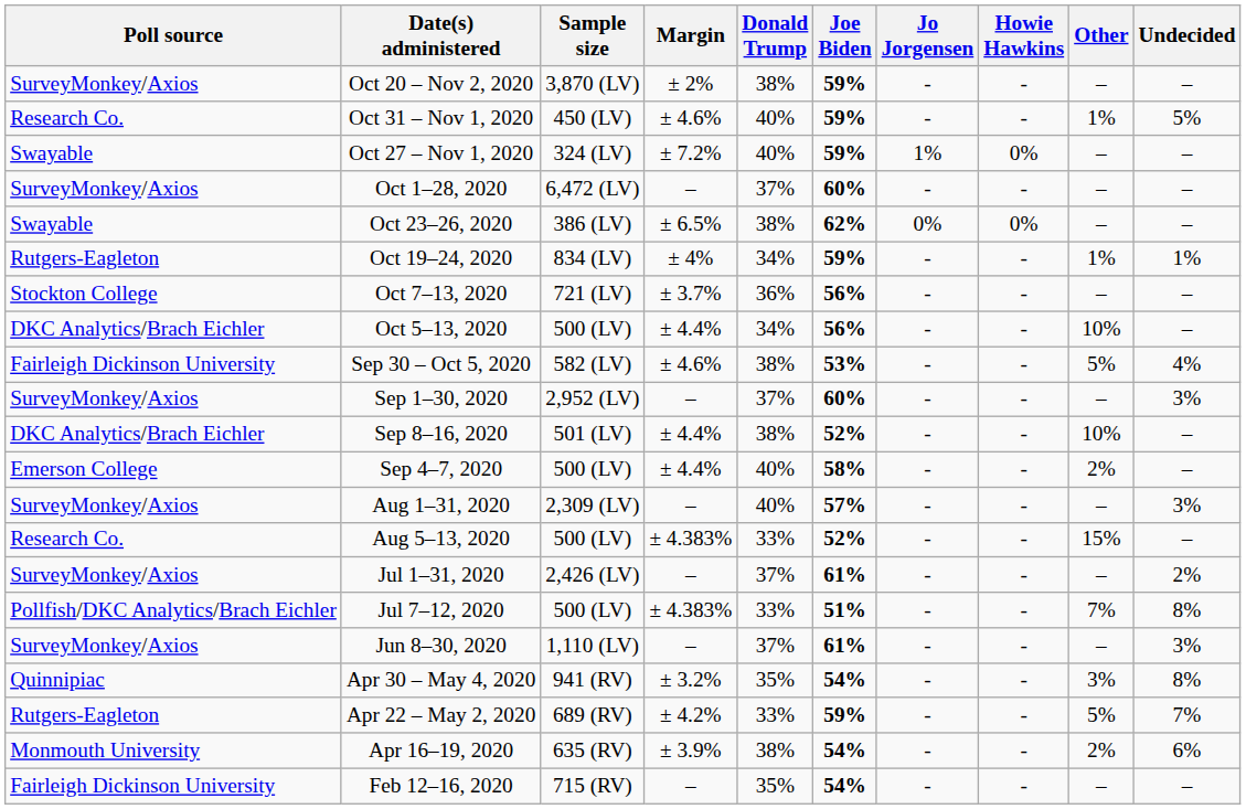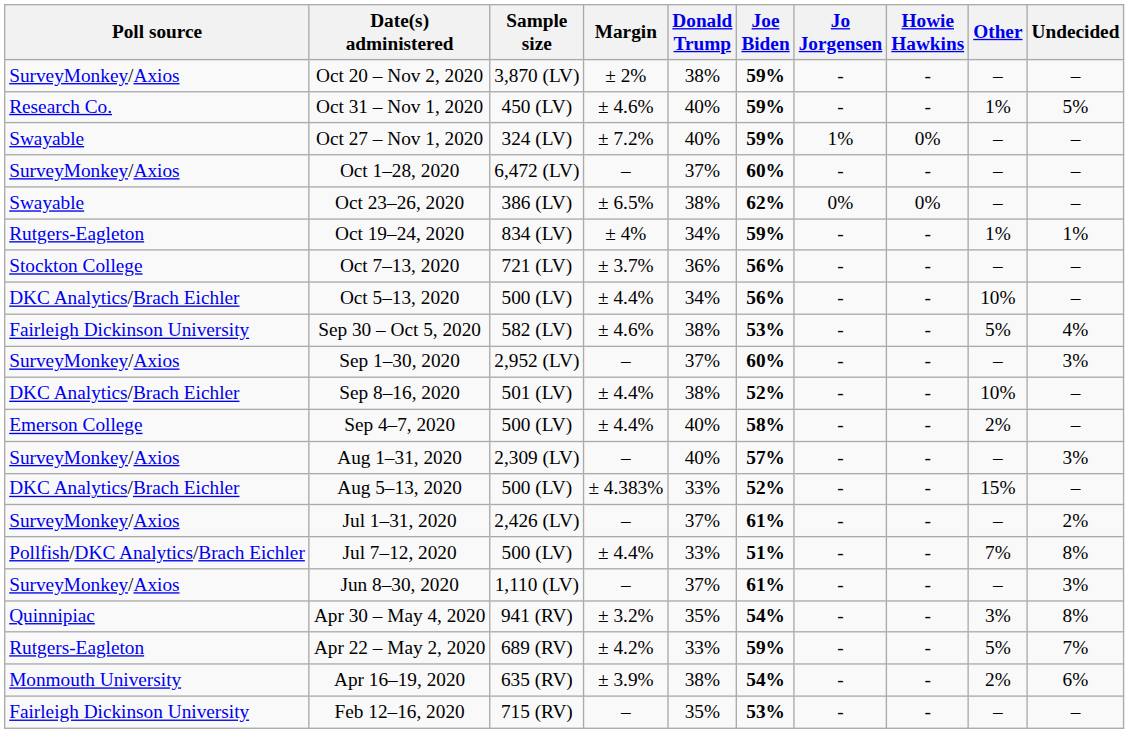 <table class="wikitable sortable" style="text-align:center;font-size:90%;line-height:17px">
 <tr>
 <th>Poll source</th>
 <th>Date(s)<br>administered</th>
 <th>Sample<br>size</th>
 <th>Margin<br></th>
 <th class="unsortable"><a href='#'>Donald<br>Trump</a><br><small></small></th>
 <th class="unsortable"><a href='#'>Joe<br>Biden</a><br><small></small></th>
 <th class="unsortable"><a href='#'>Jo<br>Jorgensen</a><br><small></small></th>
 <th class="unsortable"><a href='#'>Howie<br>Hawkins</a><br><small></small></th>
 <th class="unsortable"><a href='#'>Other</a></th>
 <th class="unsortable">Undecided</th>
 </tr>
 <tr>
 <td style="text-align:left;"><a href='#'>SurveyMonkey</a>/<a href='#'>Axios</a></td>
 <td>Oct 20 – Nov 2, 2020</td>
 <td>3,870 (LV)</td>
 <td>± 2%</td>
 <td>38%</td>
 <td><strong>59%</strong></td>
 <td>-</td>
 <td>-</td>
 <td>–</td>
 <td>–</td>
 </tr>
 <tr>
 <td style="text-align:left;"><a href='#'>Research Co.</a></td>
 <td>Oct 31 – Nov 1, 2020</td>
 <td>450 (LV)</td>
 <td>± 4.6%</td>
 <td>40%</td>
 <td><strong>59%</strong></td>
 <td>-</td>
 <td>-</td>
 <td>1%</td>
 <td>5%</td>
 </tr>
 <tr>
 <td style="text-align:left;"><a href='#'>Swayable</a></td>
 <td>Oct 27 – Nov 1, 2020</td>
 <td>324 (LV)</td>
 <td>± 7.2%</td>
 <td>40%</td>
 <td><strong>59%</strong></td>
 <td>1%</td>
 <td>0%</td>
 <td>–</td>
 <td>–</td>
 </tr>
 <tr>
 <td style="text-align:left;"><a href='#'>SurveyMonkey</a>/<a href='#'>Axios</a></td>
 <td>Oct 1–28, 2020</td>
 <td>6,472 (LV)</td>
 <td>–</td>
 <td>37%</td>
 <td><strong>60%</strong></td>
 <td>-</td>
 <td>-</td>
 <td>–</td>
 <td>–</td>
 </tr>
 <tr>
 <td style="text-align:left;"><a href='#'>Swayable</a></td>
 <td>Oct 23–26, 2020</td>
 <td>386 (LV)</td>
 <td>± 6.5%</td>
 <td>38%</td>
 <td><strong>62%</strong></td>
 <td>0%</td>
 <td>0%</td>
 <td>–</td>
 <td>–</td>
 </tr>
 <tr>
 <td style="text-align:left;"><a href='#'>Rutgers-Eagleton</a></td>
 <td>Oct 19–24, 2020</td>
 <td>834 (LV)</td>
 <td>± 4%</td>
 <td>34%</td>
 <td><strong>59%</strong></td>
 <td>-</td>
 <td>-</td>
 <td>1%</td>
 <td>1%</td>
 </tr>
 <tr>
 <td style="text-align:left;"><a href='#'>Stockton College</a></td>
 <td>Oct 7–13, 2020</td>
 <td>721 (LV)</td>
 <td>± 3.7%</td>
 <td>36%</td>
 <td><strong>56%</strong></td>
 <td>-</td>
 <td>-</td>
 <td>–</td>
 <td>–</td>
 </tr>
 <tr>
 <td style="text-align:left;"><a href='#'>DKC Analytics</a>/<a href='#'>Brach Eichler</a></td>
 <td>Oct 5–13, 2020</td>
 <td>500 (LV)</td>
 <td>± 4.4%</td>
 <td>34%</td>
 <td><strong>56%</strong></td>
 <td>-</td>
 <td>-</td>
 <td>10%</td>
 <td>–</td>
 </tr>
 <tr>
 <td style="text-align:left;"><a href='#'>Fairleigh Dickinson University</a></td>
 <td>Sep 30 – Oct 5, 2020</td>
 <td>582 (LV)</td>
 <td>± 4.6%</td>
 <td>38%</td>
 <td><strong>53%</strong></td>
 <td>-</td>
 <td>-</td>
 <td>5%</td>
 <td>4%</td>
 </tr>
 <tr>
 <td style="text-align:left;"><a href='#'>SurveyMonkey</a>/<a href='#'>Axios</a></td>
 <td>Sep 1–30, 2020</td>
 <td>2,952 (LV)</td>
 <td>–</td>
 <td>37%</td>
 <td><strong>60%</strong></td>
 <td>-</td>
 <td>-</td>
 <td>–</td>
 <td>3%</td>
 </tr>
 <tr>
 <td style="text-align:left;"><a href='#'>DKC Analytics</a>/<a href='#'>Brach Eichler</a></td>
 <td>Sep 8–16, 2020</td>
 <td>501 (LV)</td>
 <td>± 4.4%</td>
 <td>38%</td>
 <td><strong>52%</strong></td>
 <td>-</td>
 <td>-</td>
 <td>10%</td>
 <td>–</td>
 </tr>
 <tr>
 <td style="text-align:left;"><a href='#'>Emerson College</a></td>
 <td>Sep 4–7, 2020</td>
 <td>500 (LV)</td>
 <td>± 4.4%</td>
 <td>40%</td>
 <td><strong>58%</strong></td>
 <td>-</td>
 <td>-</td>
 <td>2%</td>
 <td>–</td>
 </tr>
 <tr>
 <td style="text-align:left;"><a href='#'>SurveyMonkey</a>/<a href='#'>Axios</a></td>
 <td>Aug 1–31, 2020</td>
 <td>2,309 (LV)</td>
 <td>–</td>
 <td>40%</td>
 <td><strong>57%</strong></td>
 <td>-</td>
 <td>-</td>
 <td>–</td>
 <td>3%</td>
 </tr>
 <tr>
-<td style="text-align:left;"><a href='#'>Research Co.</a></td>
+<td style="text-align:left;"><a href='#'>DKC Analytics</a>/<a href='#'>Brach Eichler</a></td>
 <td>Aug 5–13, 2020</td>
 <td>500 (LV)</td>
 <td>± 4.383%</td>
 <td>33%</td>
 <td><strong>52%</strong></td>
 <td>-</td>
 <td>-</td>
 <td>15%</td>
 <td>–</td>
 </tr>
 <tr>
 <td style="text-align:left;"><a href='#'>SurveyMonkey</a>/<a href='#'>Axios</a></td>
 <td>Jul 1–31, 2020</td>
 <td>2,426 (LV)</td>
 <td>–</td>
 <td>37%</td>
 <td><strong>61%</strong></td>
 <td>-</td>
 <td>-</td>
 <td>–</td>
 <td>2%</td>
 </tr>
 <tr>
 <td style="text-align:left;"><a href='#'>Pollfish</a>/<a href='#'>DKC Analytics</a>/<a href='#'>Brach Eichler</a></td>
 <td>Jul 7–12, 2020</td>
 <td>500 (LV)</td>
-<td>± 4.383%</td>
+<td>± 4.4%</td>
 <td>33%</td>
 <td><strong>51%</strong></td>
 <td>-</td>
 <td>-</td>
 <td>7%</td>
 <td>8%</td>
 </tr>
 <tr>
 <td style="text-align:left;"><a href='#'>SurveyMonkey</a>/<a href='#'>Axios</a></td>
 <td>Jun 8–30, 2020</td>
 <td>1,110 (LV)</td>
 <td>–</td>
 <td>37%</td>
 <td><strong>61%</strong></td>
 <td>-</td>
 <td>-</td>
 <td>–</td>
 <td>3%</td>
 </tr>
 <tr>
 <td style="text-align:left;"><a href='#'>Quinnipiac</a></td>
 <td>Apr 30 – May 4, 2020</td>
 <td>941 (RV)</td>
 <td>± 3.2%</td>
 <td>35%</td>
 <td><strong>54%</strong></td>
 <td>-</td>
 <td>-</td>
 <td>3%</td>
 <td>8%</td>
 </tr>
 <tr>
 <td style="text-align:left;"><a href='#'>Rutgers-Eagleton</a></td>
 <td>Apr 22 – May 2, 2020</td>
 <td>689 (RV)</td>
 <td>± 4.2%</td>
 <td>33%</td>
 <td><strong>59%</strong></td>
 <td>-</td>
 <td>-</td>
 <td>5%</td>
 <td>7%</td>
 </tr>
 <tr>
 <td style="text-align:left;"><a href='#'>Monmouth University</a></td>
 <td>Apr 16–19, 2020</td>
 <td>635 (RV)</td>
 <td>± 3.9%</td>
 <td>38%</td>
 <td><strong>54%</strong></td>
 <td>-</td>
 <td>-</td>
 <td>2%</td>
 <td>6%</td>
 </tr>
 <tr>
 <td style="text-align:left;"><a href='#'>Fairleigh Dickinson University</a></td>
 <td>Feb 12–16, 2020</td>
 <td>715 (RV)</td>
 <td>–</td>
 <td>35%</td>
-<td><strong>54%</strong></td>
+<td><strong>53%</strong></td>
 <td>-</td>
 <td>-</td>
 <td>–</td>
 <td>–</td>
 </tr>
 </table>
